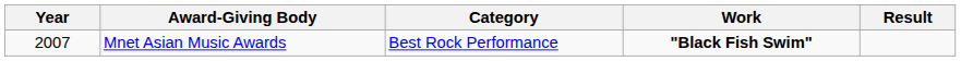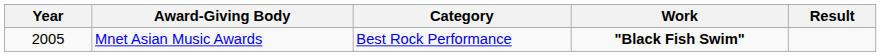 <table | width="75%" class="wikitable sortable">
 <tr>
 <th width="10%">Year</th>
 <th width="30%">Award-Giving Body</th>
 <th width="25%">Category</th>
 <th width="25%">Work</th>
 <th width="10%">Result</th>
 </tr>
 <tr>
-<td align="center">2007</td>
+<td align="center">2005</td>
 <td><a href='#'>Mnet Asian Music Awards</a></td>
 <td><a href='#'>Best Rock Performance</a></td>
 <td align="center"><strong>"Black Fish Swim"</strong></td>
 <td></td>
 </tr>
 </table>
